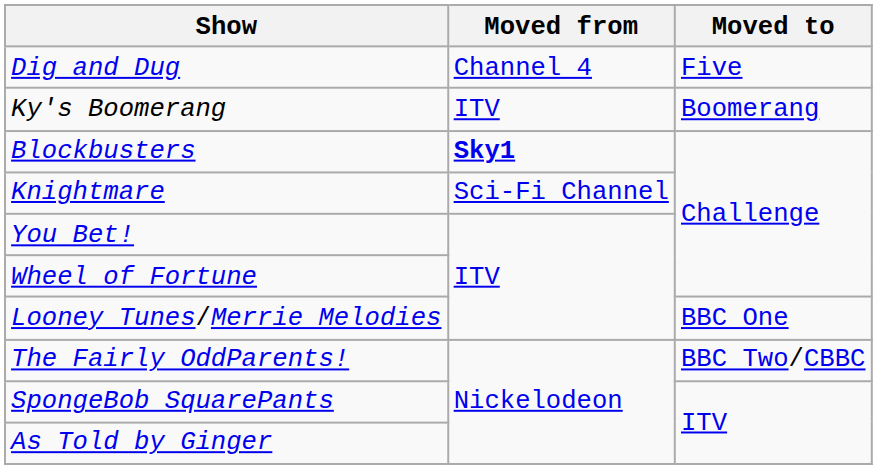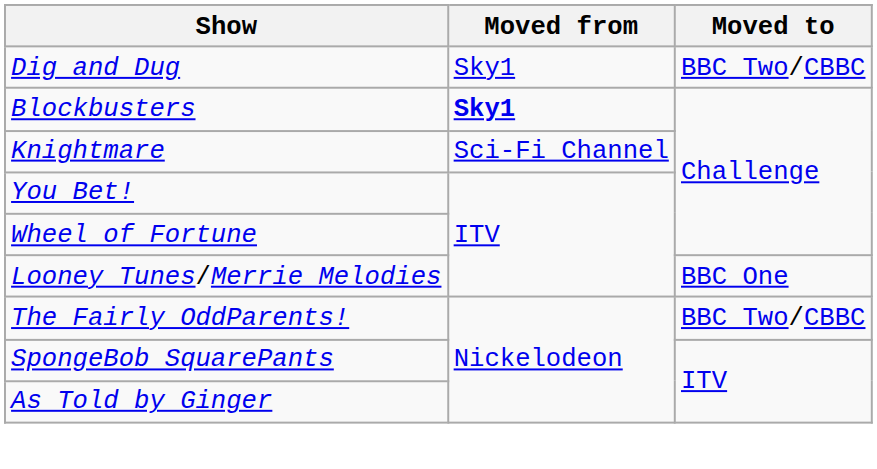 <table class="wikitable">
 <tr>
 <th>Show</th>
 <th>Moved from</th>
 <th>Moved to</th>
 </tr>
 <tr>
 <td><em><a href='#'>Dig and Dug</a></em></td>
-<td><a href='#'>Channel 4</a></td>
-<td><a href='#'>Five</a></td>
-</tr>
-<tr>
-<td><em>Ky's Boomerang</em></td>
-<td><a href='#'>ITV</a></td>
-<td><a href='#'>Boomerang</a></td>
+<td><a href='#'>Sky1</a></td>
+<td><a href='#'>BBC Two</a>/<a href='#'>CBBC</a></td>
 </tr>
 <tr>
 <td><em><a href='#'>Blockbusters</a></em></td>
 <td><strong><a href='#'>Sky1</a></strong></td>
 <td rowspan=4><a href='#'>Challenge</a></td>
 </tr>
 <tr>
 <td><em><a href='#'>Knightmare</a></em></td>
 <td><a href='#'>Sci-Fi Channel</a></td>
 </tr>
 <tr>
 <td><em><a href='#'>You Bet!</a></em></td>
 <td rowspan=3><a href='#'>ITV</a></td>
 </tr>
 <tr>
 <td><em><a href='#'>Wheel of Fortune</a></em></td>
 </tr>
 <tr>
 <td><em><a href='#'>Looney Tunes</a></em>/<em><a href='#'>Merrie Melodies</a></em></td>
 <td><a href='#'>BBC One</a></td>
 </tr>
 <tr>
 <td><em><a href='#'>The Fairly OddParents!</a></em></td>
 <td rowspan=3><a href='#'>Nickelodeon</a></td>
 <td><a href='#'>BBC Two</a>/<a href='#'>CBBC</a></td>
 </tr>
 <tr>
 <td><em><a href='#'>SpongeBob SquarePants</a></em></td>
 <td rowspan=2><a href='#'>ITV</a></td>
 </tr>
 <tr>
 <td><em><a href='#'>As Told by Ginger</a></em></td>
 </tr>
 </table>
